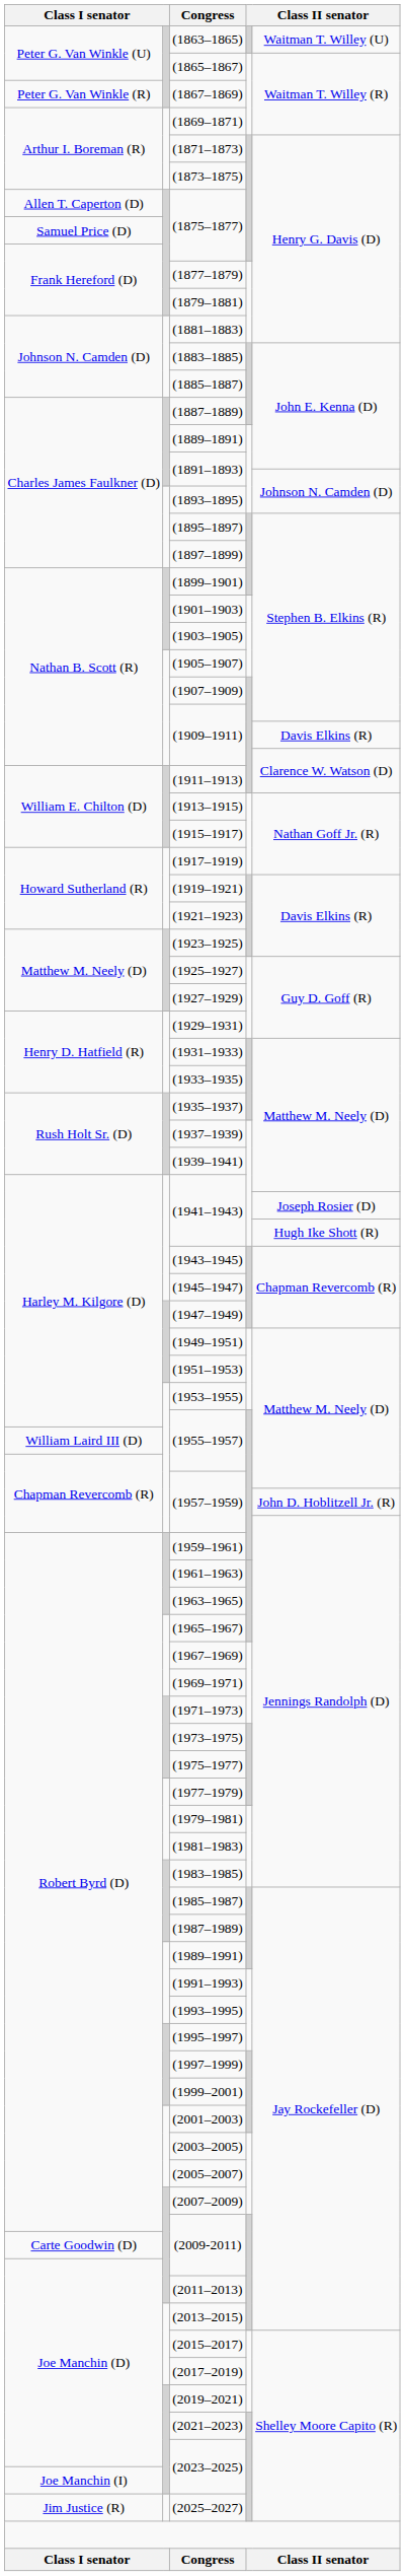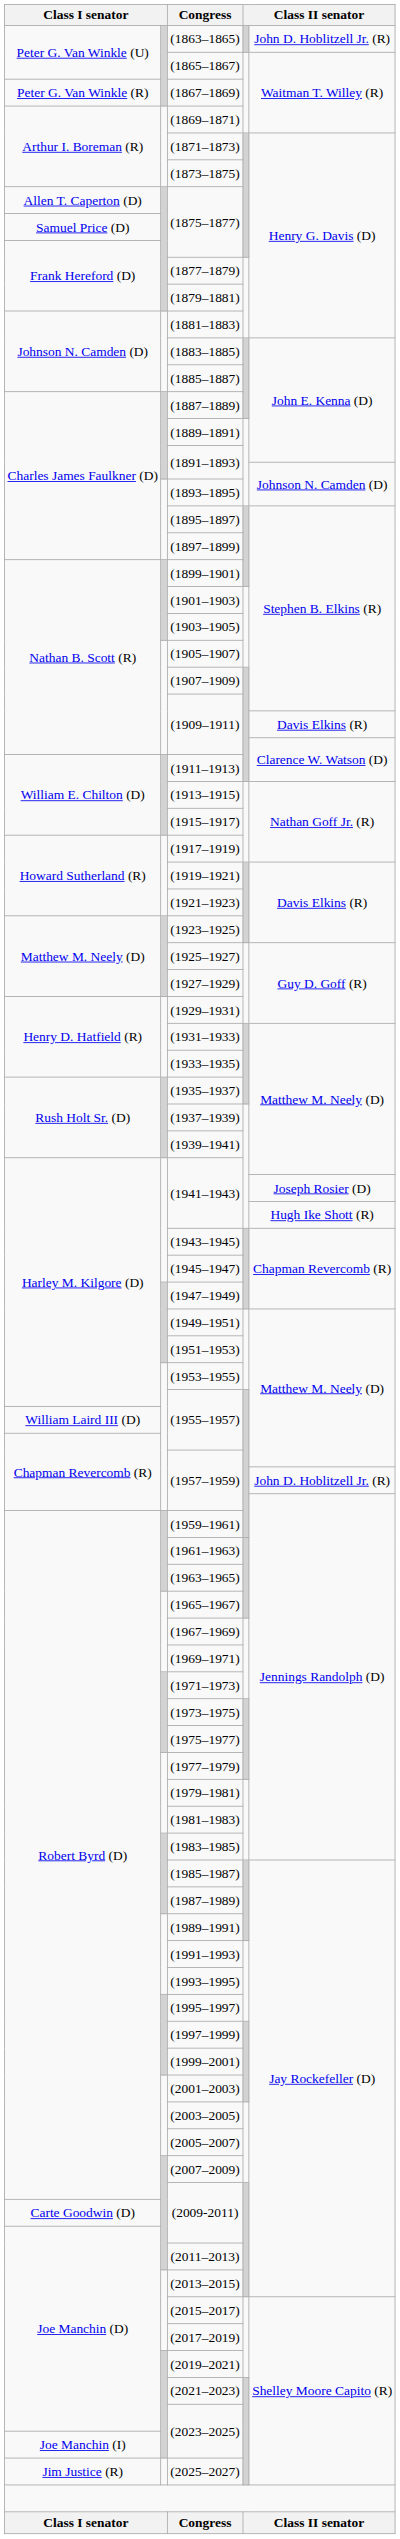 <table class="wikitable sticky-header" style="text-align:center">
 <tr>
 <th colspan="2">Class I senator</th>
 <th>Congress</th>
 <th colspan="2">Class II senator</th>
 </tr>
 <tr style="height:2em">
 <td rowspan="2" ><a href='#'>Peter G. Van Winkle</a> (U)</td>
 <td rowspan="3" style="background: #D3D3D3"></td>
 <td><strong></strong> (1863–1865)</td>
 <td style="background: #D3D3D3"></td>
-<td><a href='#'>Waitman T. Willey</a> (U)</td>
+<td><a href='#'>John D. Hoblitzell Jr.</a> (R)</td>
 </tr>
 <tr style="height:2em">
 <td><strong></strong> (1865–1867)</td>
 <td rowspan="3"></td>
 <td rowspan="3" ><a href='#'>Waitman T. Willey</a> (R)</td>
 </tr>
 <tr style="height:2em">
 <td><a href='#'>Peter G. Van Winkle</a> (R)</td>
 <td><strong></strong> (1867–1869)</td>
 </tr>
 <tr style="height:2em">
 <td rowspan=3 ><a href='#'>Arthur I. Boreman</a> (R)</td>
 <td rowspan="3"></td>
 <td><strong></strong> (1869–1871)</td>
 </tr>
 <tr style="height:2em">
 <td><strong></strong> (1871–1873)</td>
 <td rowspan="5" style="background: #D3D3D3"></td>
 <td rowspan=8 ><a href='#'>Henry G. Davis</a> (D)</td>
 </tr>
 <tr style="height:2em">
 <td><strong></strong> (1873–1875)</td>
 </tr>
 <tr style="height:2em">
 <td><a href='#'>Allen T. Caperton</a> (D)</td>
 <td rowspan="5" style="background: #D3D3D3"></td>
 <td rowspan=3><strong></strong> (1875–1877)</td>
 </tr>
 <tr style="height:2em">
 <td><a href='#'>Samuel Price</a> (D)</td>
 </tr>
 <tr style="height:1.25em">
 <td rowspan=3 ><a href='#'>Frank Hereford</a> (D)</td>
 </tr>
 <tr style="height:2em">
 <td><strong></strong> (1877–1879)</td>
 <td rowspan="3"></td>
 </tr>
 <tr style="height:2em">
 <td><strong></strong> (1879–1881)</td>
 </tr>
 <tr style="height:2em">
 <td rowspan=3 ><a href='#'>Johnson N. Camden</a> (D)</td>
 <td rowspan="3"></td>
 <td><strong></strong> (1881–1883)</td>
 </tr>
 <tr style="height:2em">
 <td><strong></strong> (1883–1885)</td>
 <td rowspan="3" style="background: #D3D3D3"></td>
 <td rowspan=5 ><a href='#'>John E. Kenna</a> (D)</td>
 </tr>
 <tr style="height:2em">
 <td><strong></strong> (1885–1887)</td>
 </tr>
 <tr style="height:2em">
 <td rowspan=7 ><a href='#'>Charles James Faulkner</a> (D)</td>
 <td rowspan="4" style="background: #D3D3D3"></td>
 <td><strong></strong> (1887–1889)</td>
 </tr>
 <tr style="height:2em">
 <td><strong></strong> (1889–1891)</td>
 <td rowspan="4"></td>
 </tr>
 <tr style="height:1.25em">
 <td rowspan=2><strong></strong> (1891–1893)</td>
 </tr>
 <tr style="height:1.25em">
 <td rowspan=2 ><a href='#'>Johnson N. Camden</a> (D)</td>
 </tr>
 <tr style="height:2em">
 <td rowspan="3"></td>
 <td><strong></strong> (1893–1895)</td>
 </tr>
 <tr style="height:2em">
 <td><strong></strong> (1895–1897)</td>
 <td rowspan="3" style="background: #D3D3D3"></td>
 <td rowspan=8 ><a href='#'>Stephen B. Elkins</a> (R)</td>
 </tr>
 <tr style="height:2em">
 <td><strong></strong> (1897–1899)</td>
 </tr>
 <tr style="height:2em">
 <td rowspan=8 ><a href='#'>Nathan B. Scott</a> (R)</td>
 <td rowspan="3" style="background: #D3D3D3"></td>
 <td><strong></strong> (1899–1901)</td>
 </tr>
 <tr style="height:2em">
 <td><strong></strong> (1901–1903)</td>
 <td rowspan="3"></td>
 </tr>
 <tr style="height:2em">
 <td><strong></strong> (1903–1905)</td>
 </tr>
 <tr style="height:2em">
 <td rowspan="5"></td>
 <td><strong></strong> (1905–1907)</td>
 </tr>
 <tr style="height:2em">
 <td><strong></strong> (1907–1909)</td>
 <td rowspan="5" style="background: #D3D3D3"></td>
 </tr>
 <tr style="height:1.25em">
 <td rowspan=3><strong></strong> (1909–1911)</td>
 </tr>
 <tr style="height:2em">
 <td><a href='#'>Davis Elkins</a> (R)</td>
 </tr>
 <tr style="height:1.25em">
 <td rowspan=2 ><a href='#'>Clarence W. Watson</a> (D)</td>
 </tr>
 <tr style="height:2em">
 <td rowspan=3 ><a href='#'>William E. Chilton</a> (D)</td>
 <td rowspan="3" style="background: #D3D3D3"></td>
 <td><strong></strong> (1911–1913)</td>
 </tr>
 <tr style="height:2em">
 <td><strong></strong> (1913–1915)</td>
 <td rowspan="3"></td>
 <td rowspan=3 ><a href='#'>Nathan Goff Jr.</a> (R)</td>
 </tr>
 <tr style="height:2em">
 <td><strong></strong> (1915–1917)</td>
 </tr>
 <tr style="height:2em">
 <td rowspan=3 ><a href='#'>Howard Sutherland</a> (R)</td>
 <td rowspan="3"></td>
 <td><strong></strong> (1917–1919)</td>
 </tr>
 <tr style="height:2em">
 <td><strong></strong> (1919–1921)</td>
 <td rowspan="3" style="background: #D3D3D3"></td>
 <td rowspan=3 ><a href='#'>Davis Elkins</a> (R)</td>
 </tr>
 <tr style="height:2em">
 <td><strong></strong> (1921–1923)</td>
 </tr>
 <tr style="height:2em">
 <td rowspan=3 ><a href='#'>Matthew M. Neely</a> (D)</td>
 <td rowspan="3" style="background: #D3D3D3"></td>
 <td><strong></strong> (1923–1925)</td>
 </tr>
 <tr style="height:2em">
 <td><strong></strong> (1925–1927)</td>
 <td rowspan="3"></td>
 <td rowspan=3 ><a href='#'>Guy D. Goff</a> (R)</td>
 </tr>
 <tr style="height:2em">
 <td><strong></strong> (1927–1929)</td>
 </tr>
 <tr style="height:2em">
 <td rowspan=3 ><a href='#'>Henry D. Hatfield</a> (R)</td>
 <td rowspan="3"></td>
 <td><strong></strong> (1929–1931)</td>
 </tr>
 <tr style="height:2em">
 <td><strong></strong> (1931–1933)</td>
 <td rowspan="3" style="background: #D3D3D3"></td>
 <td rowspan=6 ><a href='#'>Matthew M. Neely</a> (D)</td>
 </tr>
 <tr style="height:2em">
 <td><strong></strong> (1933–1935)</td>
 </tr>
 <tr style="height:2em">
 <td rowspan=3 ><a href='#'>Rush Holt Sr.</a> (D)</td>
 <td rowspan="3" style="background: #D3D3D3"></td>
 <td><strong></strong> (1935–1937)</td>
 </tr>
 <tr style="height:2em">
 <td><strong></strong> (1937–1939)</td>
 <td rowspan="5"></td>
 </tr>
 <tr style="height:2em">
 <td><strong></strong> (1939–1941)</td>
 </tr>
 <tr style="height:1.25em">
 <td rowspan=10 ><a href='#'>Harley M. Kilgore</a> (D)</td>
 <td rowspan="5"></td>
 <td rowspan=3><strong></strong> (1941–1943)</td>
 </tr>
 <tr style="height:2em">
 <td><a href='#'>Joseph Rosier</a> (D)</td>
 </tr>
 <tr style="height:2em">
 <td><a href='#'>Hugh Ike Shott</a> (R)</td>
 </tr>
 <tr style="height:2em">
 <td><strong></strong> (1943–1945)</td>
 <td rowspan="3" style="background: #D3D3D3"></td>
 <td rowspan=3 ><a href='#'>Chapman Revercomb</a> (R)</td>
 </tr>
 <tr style="height:2em">
 <td><strong></strong> (1945–1947)</td>
 </tr>
 <tr style="height:2em">
 <td rowspan="3" style="background: #D3D3D3"></td>
 <td><strong></strong> (1947–1949)</td>
 </tr>
 <tr style="height:2em">
 <td><strong></strong> (1949–1951)</td>
 <td rowspan="3"></td>
 <td rowspan=7 ><a href='#'>Matthew M. Neely</a> (D)</td>
 </tr>
 <tr style="height:2em">
 <td><strong></strong> (1951–1953)</td>
 </tr>
 <tr style="height:2em">
 <td rowspan="7"></td>
 <td><strong></strong> (1953–1955)</td>
 </tr>
 <tr style="height:1.25em">
 <td rowspan=3><strong></strong> (1955–1957)</td>
 <td rowspan="7" style="background: #D3D3D3"></td>
 </tr>
 <tr style="height:2em">
 <td><a href='#'>William Laird III</a> (D)</td>
 </tr>
 <tr style="height:1.25em">
 <td rowspan=4 ><a href='#'>Chapman Revercomb</a> (R)</td>
 </tr>
 <tr style="height:1.25em">
 <td rowspan=3><strong></strong> (1957–1959)</td>
 </tr>
 <tr style="height:2em">
 <td><a href='#'>John D. Hoblitzell Jr.</a> (R)</td>
 </tr>
 <tr style="height:1.25em">
 <td rowspan=14 ><a href='#'>Jennings Randolph</a> (D)</td>
 </tr>
 <tr style="height:2em">
 <td rowspan=26 ><a href='#'>Robert Byrd</a> (D)</td>
 <td rowspan="3" style="background: #D3D3D3"></td>
 <td><strong></strong> (1959–1961)</td>
 </tr>
 <tr style="height:2em">
 <td><strong></strong> (1961–1963)</td>
 <td rowspan="3" style="background: #D3D3D3"></td>
 </tr>
 <tr style="height:2em">
 <td><strong></strong> (1963–1965)</td>
 </tr>
 <tr style="height:2em">
 <td rowspan="3"></td>
 <td><strong></strong> (1965–1967)</td>
 </tr>
 <tr style="height:2em">
 <td><strong></strong> (1967–1969)</td>
 <td rowspan="3"></td>
 </tr>
 <tr style="height:2em">
 <td><strong></strong> (1969–1971)</td>
 </tr>
 <tr style="height:2em">
 <td rowspan="3" style="background: #D3D3D3"></td>
 <td><strong></strong> (1971–1973)</td>
 </tr>
 <tr style="height:2em">
 <td><strong></strong> (1973–1975)</td>
 <td rowspan="3" style="background: #D3D3D3"></td>
 </tr>
 <tr style="height:2em">
 <td><strong></strong> (1975–1977)</td>
 </tr>
 <tr style="height:2em">
 <td rowspan="3"></td>
 <td><strong></strong> (1977–1979)</td>
 </tr>
 <tr style="height:2em">
 <td><strong></strong> (1979–1981)</td>
 <td rowspan="3"></td>
 </tr>
 <tr style="height:2em">
 <td><strong></strong> (1981–1983)</td>
 </tr>
 <tr style="height:2em">
 <td rowspan="3" style="background: #D3D3D3"></td>
 <td><strong></strong> (1983–1985)</td>
 </tr>
 <tr style="height:2em">
 <td><strong></strong> (1985–1987)</td>
 <td rowspan="3" style="background: #D3D3D3"></td>
 <td rowspan=17 ><a href='#'>Jay Rockefeller</a> (D)</td>
 </tr>
 <tr style="height:2em">
 <td><strong></strong> (1987–1989)</td>
 </tr>
 <tr style="height:2em">
 <td rowspan="3"></td>
 <td><strong></strong> (1989–1991)</td>
 </tr>
 <tr style="height:2em">
 <td><strong></strong> (1991–1993)</td>
 <td rowspan="3"></td>
 </tr>
 <tr style="height:2em">
 <td><strong></strong> (1993–1995)</td>
 </tr>
 <tr style="height:2em">
 <td rowspan="3" style="background: #D3D3D3"></td>
 <td><strong></strong> (1995–1997)</td>
 </tr>
 <tr style="height:2em">
 <td><strong></strong> (1997–1999)</td>
 <td rowspan="3" style="background: #D3D3D3"></td>
 </tr>
 <tr style="height:2em">
 <td><strong></strong> (1999–2001)</td>
 </tr>
 <tr style="height:2em">
 <td rowspan="3"></td>
 <td><strong></strong> (2001–2003)</td>
 </tr>
 <tr style="height:2em">
 <td><strong></strong> (2003–2005)</td>
 <td rowspan="3"></td>
 </tr>
 <tr style="height:2em">
 <td><strong></strong> (2005–2007)</td>
 </tr>
 <tr style="height:2em">
 <td rowspan="5" style="background: #D3D3D3"></td>
 <td><strong></strong> (2007–2009)</td>
 </tr>
 <tr style="height:1.25em">
 <td rowspan=3><strong></strong> (2009-2011)</td>
 <td rowspan="5" style="background: #D3D3D3"></td>
 </tr>
 <tr style="height:2em">
 <td><a href='#'>Carte Goodwin</a> (D)</td>
 </tr>
 <tr style="height:1.25em">
 <td rowspan=8 ><a href='#'>Joe Manchin</a> (D)</td>
 </tr>
 <tr style="height:2em">
 <td><strong></strong> (2011–2013)</td>
 </tr>
 <tr style="height:2em">
 <td rowspan="3"></td>
 <td><strong></strong> (2013–2015)</td>
 </tr>
 <tr style="height:2em">
 <td><strong></strong> (2015–2017)</td>
 <td rowspan="3"></td>
 <td rowspan=7 ><a href='#'>Shelley Moore Capito</a> (R)</td>
 </tr>
 <tr style="height:2em">
 <td><strong></strong> (2017–2019)</td>
 </tr>
 <tr style="height:2em">
 <td rowspan="4" style="background: #D3D3D3"></td>
 <td><strong></strong> (2019–2021)</td>
 </tr>
 <tr style="height:2em">
 <td><strong></strong> (2021–2023)</td>
 <td rowspan="4" style="background: #D3D3D3"></td>
 </tr>
 <tr style="height:2em">
 <td rowspan="2"><strong></strong> (2023–2025)</td>
 </tr>
 <tr style="height:2em">
 <td><a href='#'>Joe Manchin</a> (I)</td>
 </tr>
 <tr style="height:2em">
 <td rowspan=1 ><a href='#'>Jim Justice</a> (R)</td>
 <td rowspan="1"></td>
 <td><strong></strong> (2025–2027)</td>
 </tr>
 <tr style="height:2em">
 </tr>
 <tr>
 <th colspan="2">Class I senator</th>
 <th>Congress</th>
 <th colspan="2">Class II senator</th>
 </tr>
 </table>
